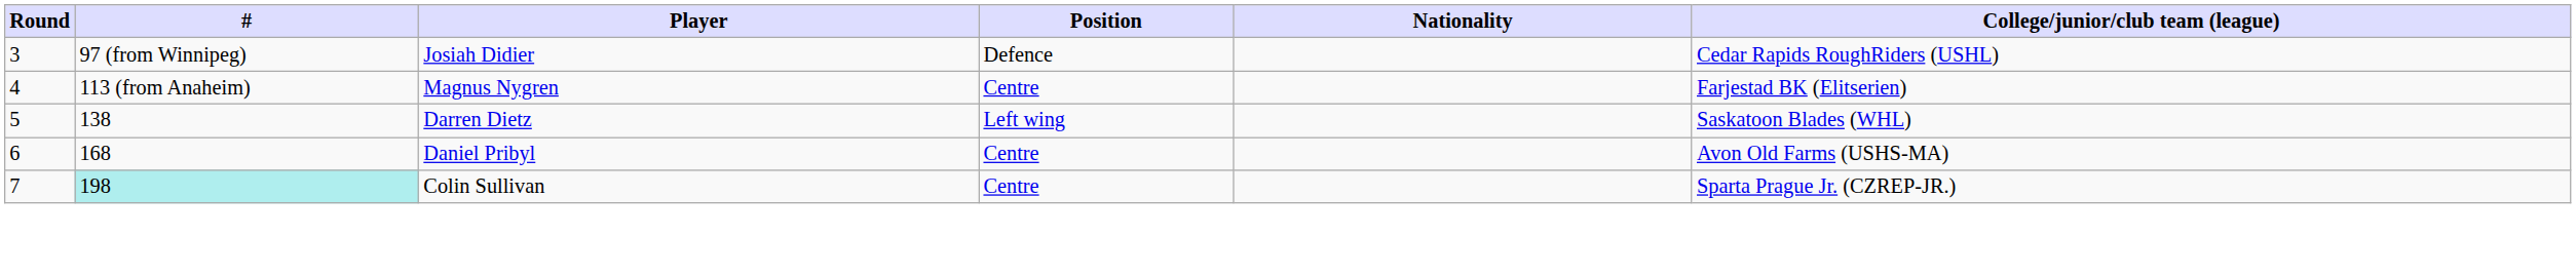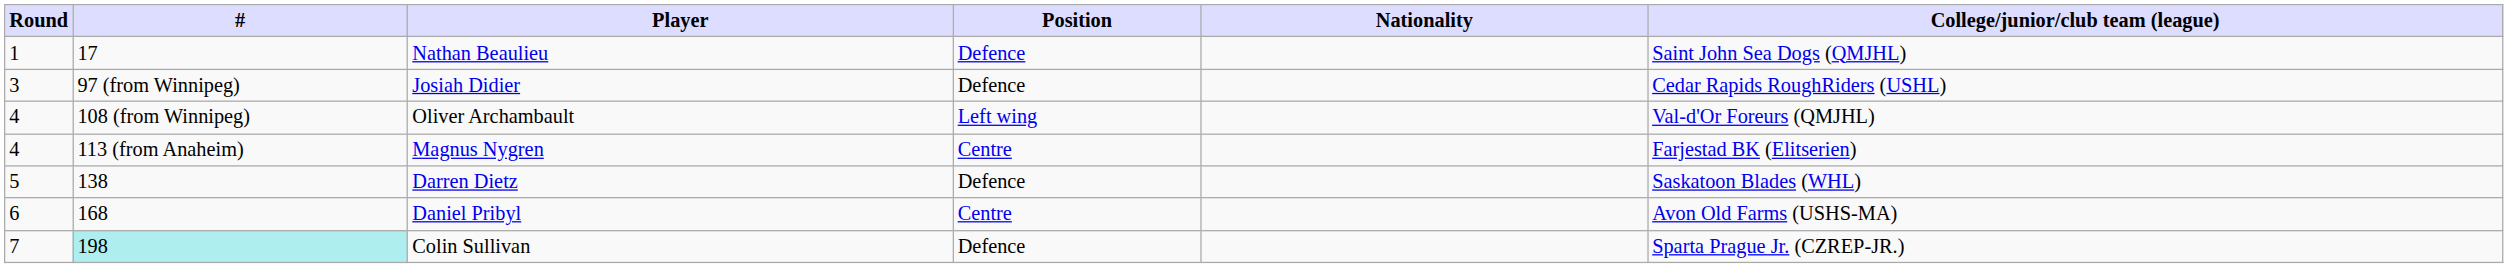 <table class="wikitable">
 <tr>
 <th style="background:#ddf; width:2.00%;">Round</th>
 <th style="background:#ddf; width:13.50%;">#</th>
 <th style="background:#ddf; width:22.0%;">Player</th>
 <th style="background:#ddf; width:10.0%;">Position</th>
 <th style="background:#ddf; width:18.0%;">Nationality</th>
 <th style="background:#ddf; width:100.0%;">College/junior/club team (league)</th>
 </tr>
 <tr>
+<td>1</td>
+<td>17</td>
+<td><a href='#'>Nathan Beaulieu</a></td>
+<td><a href='#'>Defence</a></td>
+<td></td>
+<td><a href='#'>Saint John Sea Dogs</a> (<a href='#'>QMJHL</a>)</td>
+</tr>
+<tr>
 <td>3</td>
 <td>97 (from Winnipeg)</td>
 <td><a href='#'>Josiah Didier</a></td>
 <td>Defence</td>
 <td></td>
 <td><a href='#'>Cedar Rapids RoughRiders</a> (<a href='#'>USHL</a>)</td>
+</tr>
+<tr>
+<td>4</td>
+<td>108 (from Winnipeg)</td>
+<td>Oliver Archambault</td>
+<td><a href='#'>Left wing</a></td>
+<td></td>
+<td><a href='#'>Val-d'Or Foreurs</a> (QMJHL)</td>
 </tr>
 <tr>
 <td>4</td>
 <td>113 (from Anaheim)</td>
 <td><a href='#'>Magnus Nygren</a></td>
 <td><a href='#'>Centre</a></td>
 <td></td>
 <td><a href='#'>Farjestad BK</a> (<a href='#'>Elitserien</a>)</td>
 </tr>
 <tr>
 <td>5</td>
 <td>138</td>
 <td><a href='#'>Darren Dietz</a></td>
-<td><a href='#'>Left wing</a></td>
+<td>Defence</td>
 <td></td>
 <td><a href='#'>Saskatoon Blades</a> (<a href='#'>WHL</a>)</td>
 </tr>
 <tr>
 <td>6</td>
 <td>168</td>
 <td><a href='#'>Daniel Pribyl</a></td>
 <td><a href='#'>Centre</a></td>
 <td></td>
 <td><a href='#'>Avon Old Farms</a> (USHS-MA)</td>
 </tr>
 <tr>
 <td>7</td>
 <td style="background: paleturquoise;">198</td>
 <td>Colin Sullivan</td>
-<td><a href='#'>Centre</a></td>
+<td>Defence</td>
 <td></td>
 <td><a href='#'>Sparta Prague Jr.</a> (CZREP-JR.)</td>
 </tr>
 </table>
